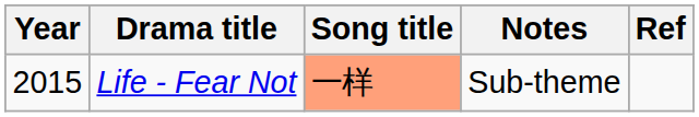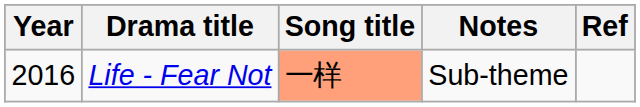 <table class="wikitable sortable">
 <tr>
 <th>Year</th>
 <th>Drama title</th>
 <th>Song title</th>
 <th class="unsortable">Notes</th>
 <th class="unsortable">Ref</th>
 </tr>
 <tr>
-<td>2015</td>
+<td>2016</td>
 <td><em><a href='#'>Life - Fear Not</a></em></td>
 <td style="background: lightsalmon;">一样</td>
 <td>Sub-theme</td>
 <td></td>
 </tr>
 </table>
